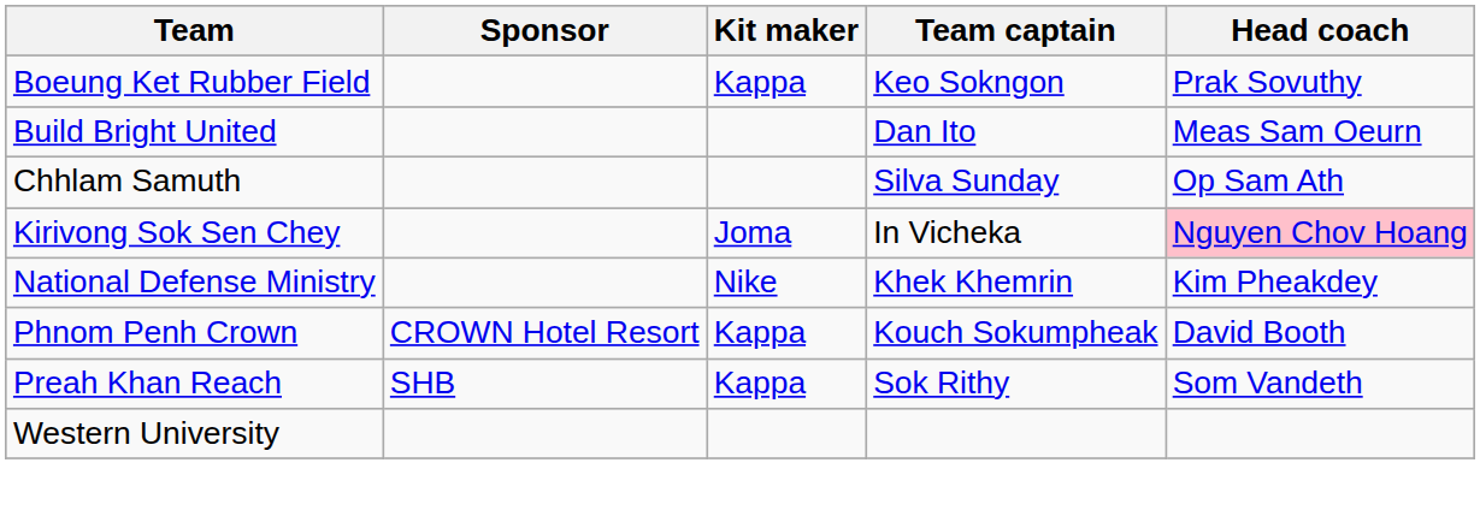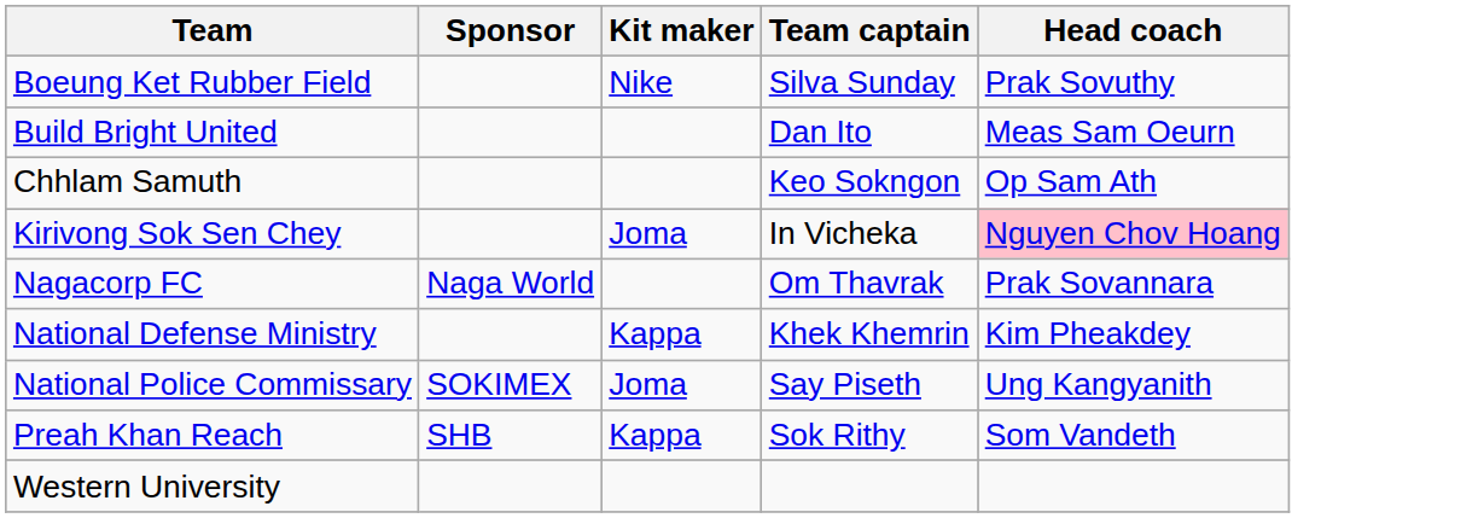 <table class="wikitable sortable" style="text-align: left;">
 <tr>
 <th>Team</th>
 <th>Sponsor</th>
 <th>Kit maker</th>
 <th>Team captain</th>
 <th>Head coach</th>
 </tr>
 <tr>
 <td><a href='#'>Boeung Ket Rubber Field</a></td>
 <td></td>
-<td><a href='#'>Kappa</a></td>
-<td> <a href='#'>Keo Sokngon</a></td>
+<td><a href='#'>Nike</a></td>
+<td> <a href='#'>Silva Sunday</a></td>
 <td> <a href='#'>Prak Sovuthy</a></td>
 </tr>
 <tr>
 <td><a href='#'>Build Bright United</a></td>
 <td></td>
 <td></td>
 <td> <a href='#'>Dan Ito</a></td>
 <td> <a href='#'>Meas Sam Oeurn</a></td>
 </tr>
 <tr>
 <td>Chhlam Samuth</td>
 <td></td>
 <td></td>
-<td> <a href='#'>Silva Sunday</a></td>
+<td> <a href='#'>Keo Sokngon</a></td>
 <td> <a href='#'>Op Sam Ath</a></td>
 </tr>
 <tr>
 <td><a href='#'>Kirivong Sok Sen Chey</a></td>
 <td></td>
 <td><a href='#'>Joma</a></td>
 <td> In Vicheka</td>
 <td style="background: pink;"> <a href='#'>Nguyen Chov Hoang</a></td>
 </tr>
 <tr>
+<td><a href='#'>Nagacorp FC</a></td>
+<td><a href='#'>Naga World</a></td>
+<td></td>
+<td> <a href='#'>Om Thavrak</a></td>
+<td> <a href='#'>Prak Sovannara</a></td>
+</tr>
+<tr>
 <td><a href='#'>National Defense Ministry</a></td>
 <td></td>
-<td><a href='#'>Nike</a></td>
+<td><a href='#'>Kappa</a></td>
 <td> <a href='#'>Khek Khemrin</a></td>
 <td> <a href='#'>Kim Pheakdey</a></td>
 </tr>
 <tr>
-<td><a href='#'>Phnom Penh Crown</a></td>
-<td><a href='#'>CROWN Hotel Resort</a></td>
-<td><a href='#'>Kappa</a></td>
-<td> <a href='#'>Kouch Sokumpheak</a></td>
-<td> <a href='#'>David Booth</a></td>
+<td><a href='#'>National Police Commissary</a></td>
+<td><a href='#'>SOKIMEX</a></td>
+<td><a href='#'>Joma</a></td>
+<td> <a href='#'>Say Piseth</a></td>
+<td> <a href='#'>Ung Kangyanith</a></td>
 </tr>
 <tr>
 <td><a href='#'>Preah Khan Reach</a></td>
 <td><a href='#'>SHB</a></td>
 <td><a href='#'>Kappa</a></td>
 <td> <a href='#'>Sok Rithy</a></td>
 <td> <a href='#'>Som Vandeth</a></td>
 </tr>
 <tr>
 <td>Western University</td>
 <td></td>
 <td></td>
 <td></td>
 <td></td>
 </tr>
 </table>
